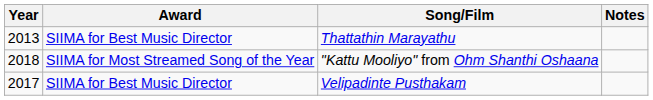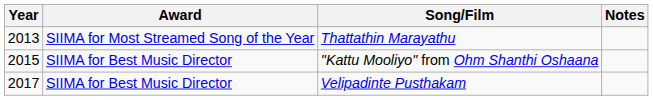 <table class="wikitable sortable">
 <tr>
 <th>Year</th>
 <th>Award</th>
 <th>Song/Film</th>
 <th>Notes</th>
 </tr>
 <tr>
 <td>2013</td>
-<td><a href='#'>SIIMA for Best Music Director</a></td>
+<td><a href='#'>SIIMA for Most Streamed Song of the Year</a></td>
 <td><em><a href='#'>Thattathin Marayathu</a></em></td>
 <td></td>
 </tr>
 <tr>
-<td>2018</td>
-<td><a href='#'>SIIMA for Most Streamed Song of the Year</a></td>
+<td>2015</td>
+<td><a href='#'>SIIMA for Best Music Director</a></td>
 <td><em>"Kattu Mooliyo"</em> from <em><a href='#'>Ohm Shanthi Oshaana</a></em></td>
 <td></td>
 </tr>
 <tr>
 <td>2017</td>
 <td><a href='#'>SIIMA for Best Music Director</a></td>
 <td><em><a href='#'>Velipadinte Pusthakam</a></em></td>
 <td></td>
 </tr>
 </table>
